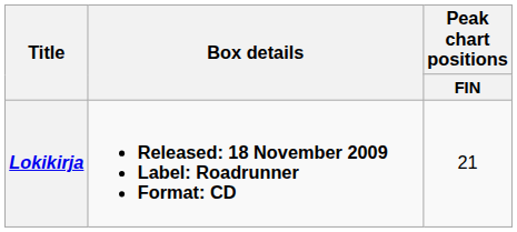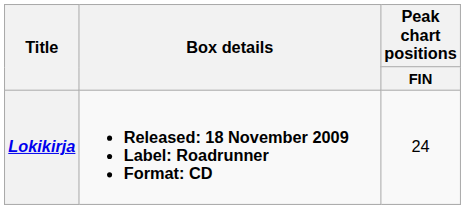 <table class="wikitable plainrowheaders">
 <tr>
 <th scope="col" rowspan="2">Title</th>
 <th scope="col" rowspan="2" style="width:18em;">Box details</th>
 <th scope="col" colspan="2">Peak chart positions</th>
 </tr>
 <tr>
 <th scope="col" style="width:3em;font-size:90%;">FIN<br></th>
 </tr>
 <tr>
 <th scope="row"><em><a href='#'>Lokikirja</a></em></th>
 <td><strong><br><ul><li>Released: 18 November 2009</li><li>Label: Roadrunner</li><li>Format: CD</li></ul></strong></td>
-<td align="center">21</td>
+<td align="center">24</td>
 </tr>
 </table>
